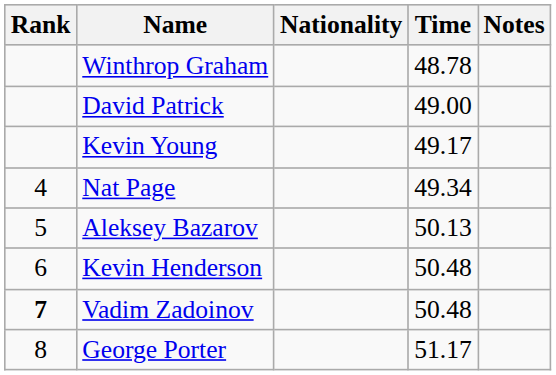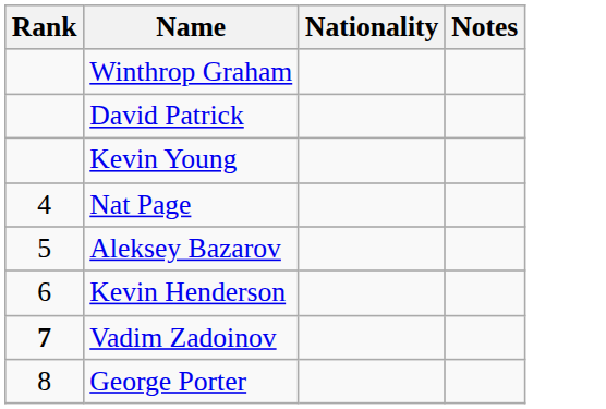 <table class="wikitable sortable" style="text-align:center">
 <tr>
 <th>Rank</th>
 <th>Name</th>
 <th>Nationality</th>
-<th>Time</th>
 <th>Notes</th>
 </tr>
 <tr>
 <td></td>
 <td align=left><a href='#'>Winthrop Graham</a></td>
 <td align=left></td>
-<td>48.78</td>
 <td></td>
 </tr>
 <tr>
 <td></td>
 <td align=left><a href='#'>David Patrick</a></td>
 <td align=left></td>
-<td>49.00</td>
 <td></td>
 </tr>
 <tr>
 <td></td>
 <td align=left><a href='#'>Kevin Young</a></td>
 <td align=left></td>
-<td>49.17</td>
 <td></td>
 </tr>
 <tr>
 <td>4</td>
 <td align=left><a href='#'>Nat Page</a></td>
 <td align=left></td>
-<td>49.34</td>
 <td></td>
 </tr>
 <tr>
 <td>5</td>
 <td align=left><a href='#'>Aleksey Bazarov</a></td>
 <td align=left></td>
-<td>50.13</td>
 <td></td>
 </tr>
 <tr>
 <td>6</td>
 <td align=left><a href='#'>Kevin Henderson</a></td>
 <td align=left></td>
-<td>50.48</td>
 <td></td>
 </tr>
 <tr>
 <td><strong>7</strong></td>
 <td align=left><a href='#'>Vadim Zadoinov</a></td>
 <td align=left></td>
-<td>50.48</td>
 <td></td>
 </tr>
 <tr>
 <td>8</td>
 <td align=left><a href='#'>George Porter</a></td>
 <td align=left></td>
-<td>51.17</td>
 <td></td>
 </tr>
 </table>
